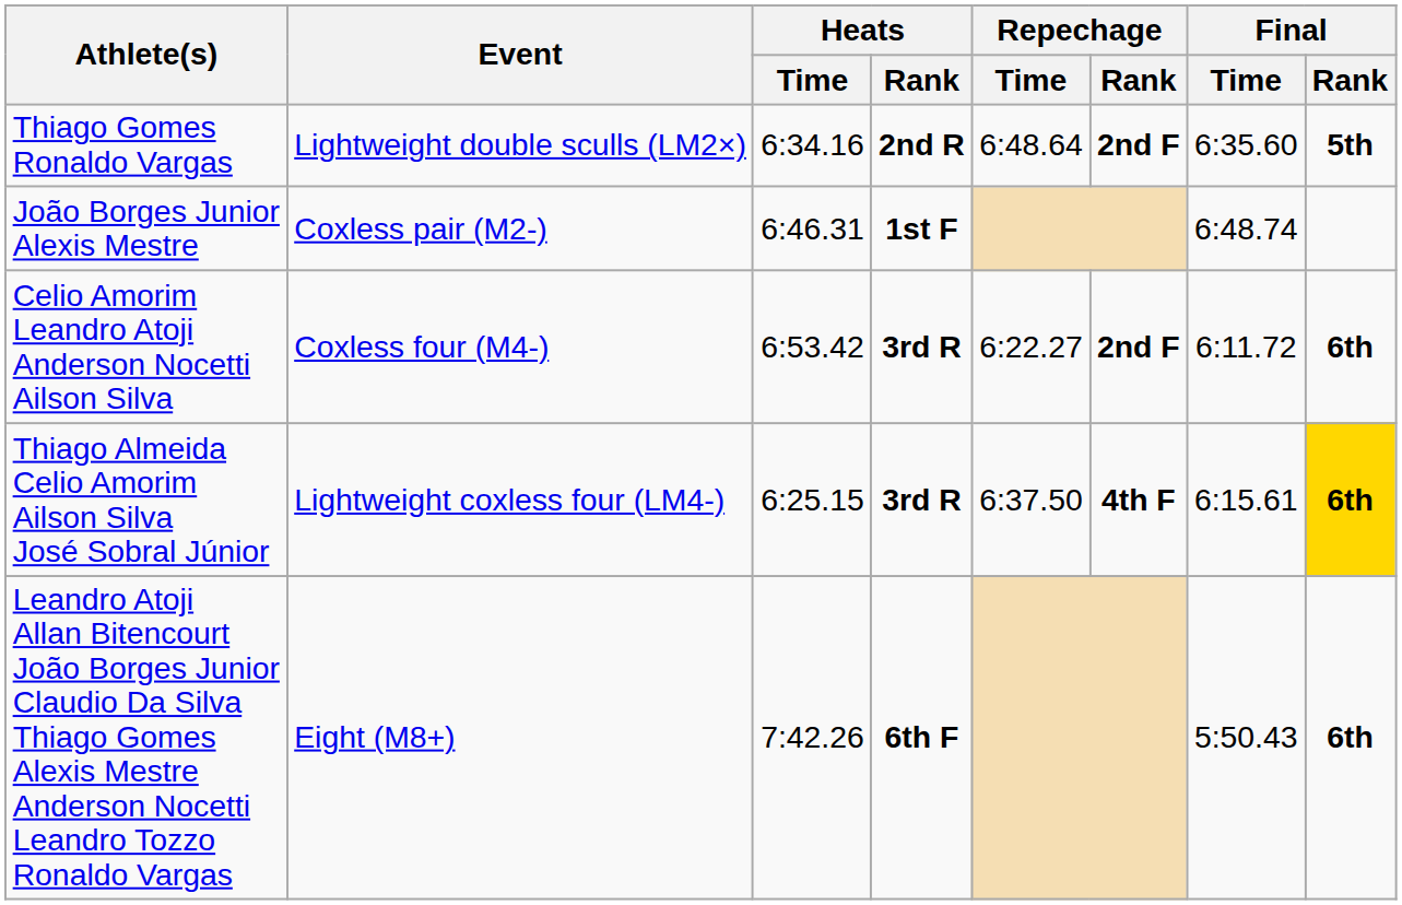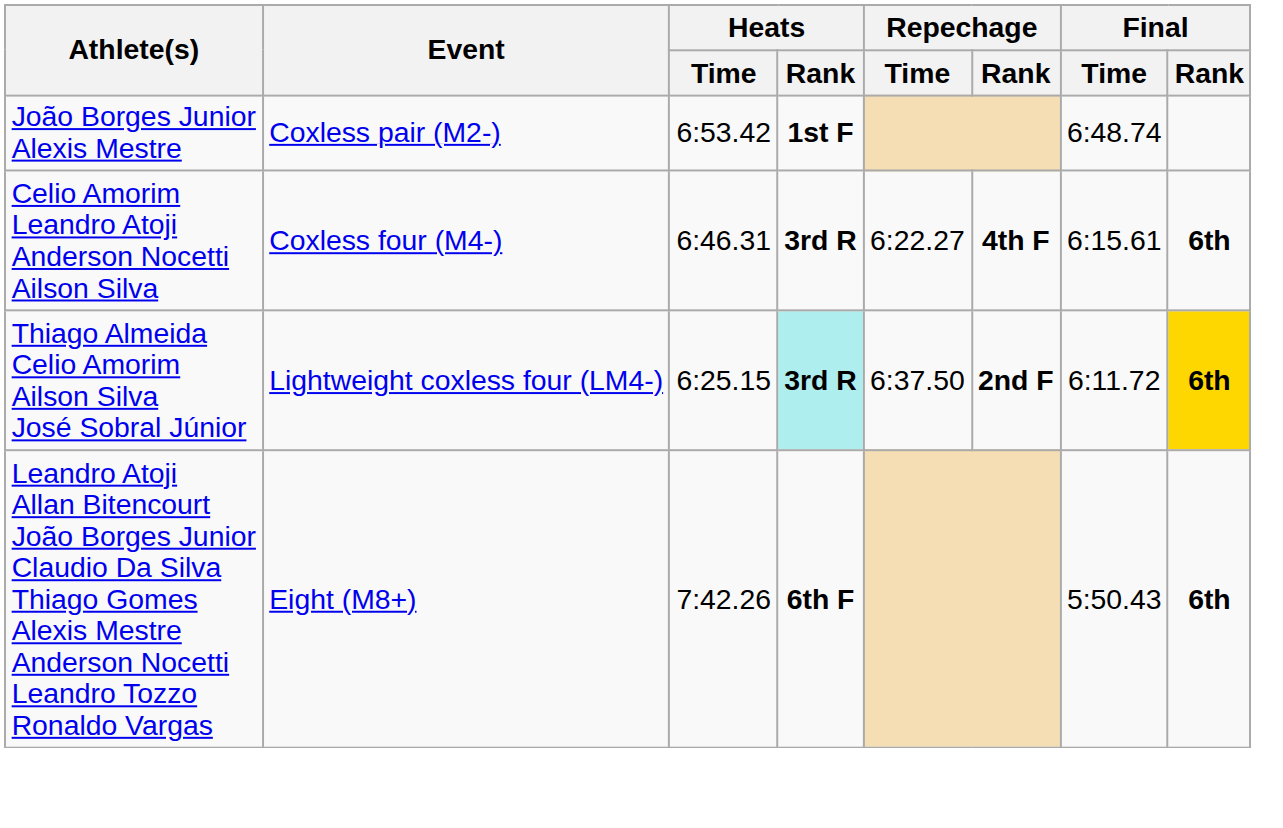 <table class="wikitable" style="font-size:90%">
 <tr>
 <th rowspan=2>Athlete(s)</th>
 <th rowspan=2>Event</th>
 <th colspan=2>Heats</th>
 <th colspan=2>Repechage</th>
 <th colspan=2>Final</th>
 </tr>
 <tr>
 <th>Time</th>
 <th>Rank</th>
 <th>Time</th>
 <th>Rank</th>
 <th>Time</th>
 <th>Rank</th>
 </tr>
 <tr>
-<td><a href='#'>Thiago Gomes</a><br><a href='#'>Ronaldo Vargas</a></td>
-<td><a href='#'>Lightweight double sculls (LM2×)</a></td>
-<td align=center>6:34.16</td>
-<td align=center><strong>2nd R</strong></td>
-<td align=center>6:48.64</td>
-<td align=center><strong>2nd F</strong></td>
-<td align=center>6:35.60</td>
-<td align=center><strong>5th</strong></td>
-</tr>
-<tr>
 <td><a href='#'>João Borges Junior</a><br><a href='#'>Alexis Mestre</a></td>
 <td><a href='#'>Coxless pair (M2-)</a></td>
-<td align=center>6:46.31</td>
+<td align=center>6:53.42</td>
 <td align=center><strong>1st F</strong></td>
 <td align="center" colspan="2" bgcolor=wheat></td>
 <td align=center>6:48.74</td>
 <td align=center></td>
 </tr>
 <tr>
 <td><a href='#'>Celio Amorim</a><br><a href='#'>Leandro Atoji</a><br><a href='#'>Anderson Nocetti</a><br><a href='#'>Ailson Silva</a></td>
 <td><a href='#'>Coxless four (M4-)</a></td>
-<td align=center>6:53.42</td>
+<td align=center>6:46.31</td>
 <td align=center><strong>3rd R</strong></td>
 <td align=center>6:22.27</td>
-<td align=center><strong>2nd F</strong></td>
-<td align=center>6:11.72</td>
+<td align=center><strong>4th F</strong></td>
+<td align=center>6:15.61</td>
 <td align=center><strong>6th</strong></td>
 </tr>
 <tr>
 <td><a href='#'>Thiago Almeida</a><br><a href='#'>Celio Amorim</a><br><a href='#'>Ailson Silva</a><br><a href='#'>José Sobral Júnior</a></td>
 <td><a href='#'>Lightweight coxless four (LM4-)</a></td>
 <td align=center>6:25.15</td>
-<td align=center><strong>3rd R</strong></td>
+<td align=center style="background: paleturquoise;"><strong>3rd R</strong></td>
 <td align=center>6:37.50</td>
-<td align=center><strong>4th F</strong></td>
-<td align=center>6:15.61</td>
+<td align=center><strong>2nd F</strong></td>
+<td align=center>6:11.72</td>
 <td align=center style="background: gold;"><strong>6th</strong></td>
 </tr>
 <tr>
 <td><a href='#'>Leandro Atoji</a><br><a href='#'>Allan Bitencourt</a><br><a href='#'>João Borges Junior</a><br><a href='#'>Claudio Da Silva</a><br><a href='#'>Thiago Gomes</a><br><a href='#'>Alexis Mestre</a><br><a href='#'>Anderson Nocetti</a><br><a href='#'>Leandro Tozzo</a><br><a href='#'>Ronaldo Vargas</a></td>
 <td><a href='#'>Eight (M8+)</a></td>
 <td align=center>7:42.26</td>
 <td align=center><strong>6th F</strong></td>
 <td align="center" colspan="2" bgcolor=wheat></td>
 <td align=center>5:50.43</td>
 <td align=center><strong>6th</strong></td>
 </tr>
 </table>
